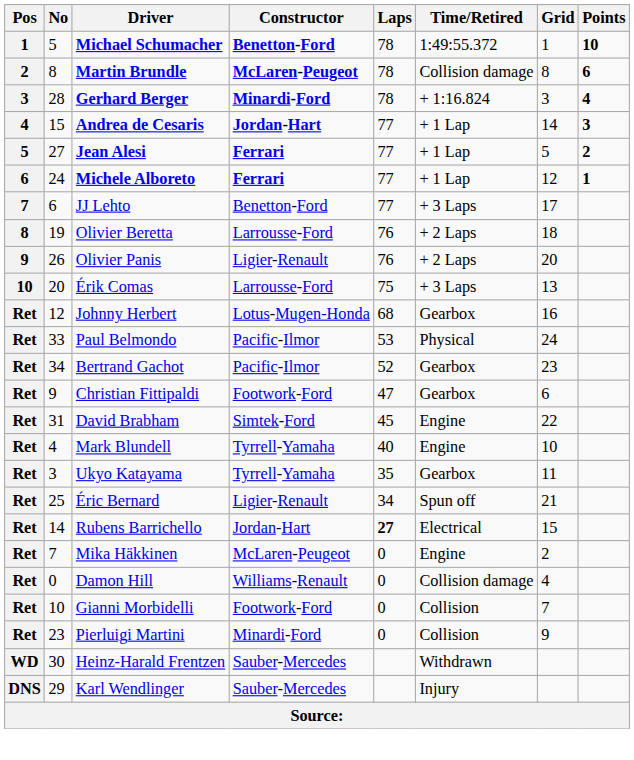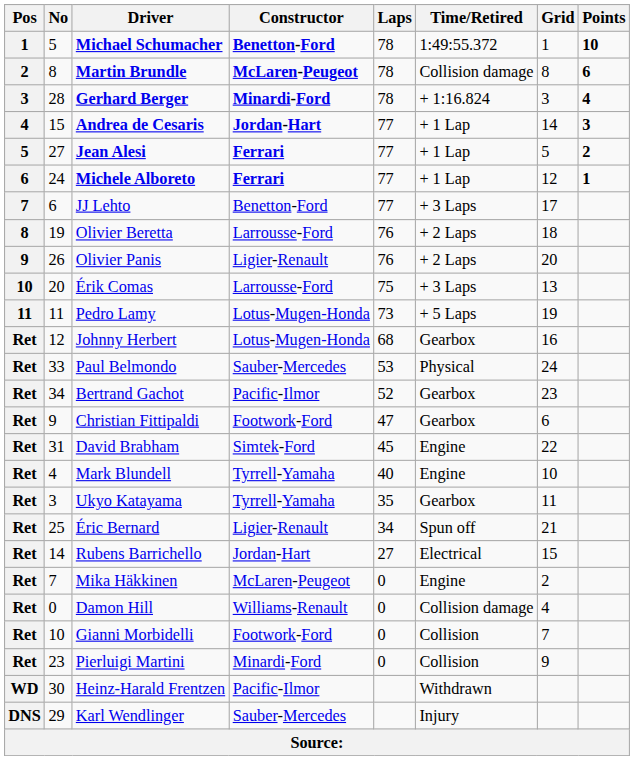 <table class="wikitable" style="font-size: 95%;">
 <tr>
 <th>Pos</th>
 <th>No</th>
 <th>Driver</th>
 <th>Constructor</th>
 <th>Laps</th>
 <th>Time/Retired</th>
 <th>Grid</th>
 <th>Points</th>
 </tr>
 <tr>
 <th>1</th>
 <td>5</td>
 <td> <strong><a href='#'>Michael Schumacher</a></strong></td>
 <td><strong><a href='#'>Benetton</a>-<a href='#'>Ford</a></strong></td>
 <td>78</td>
 <td>1:49:55.372</td>
 <td>1</td>
 <td><strong>10</strong></td>
 </tr>
 <tr>
 <th>2</th>
 <td>8</td>
 <td> <strong><a href='#'>Martin Brundle</a></strong></td>
 <td><strong><a href='#'>McLaren</a>-<a href='#'>Peugeot</a></strong></td>
 <td>78</td>
 <td>Collision damage</td>
 <td>8</td>
 <td><strong>6</strong></td>
 </tr>
 <tr>
 <th>3</th>
 <td>28</td>
 <td> <strong><a href='#'>Gerhard Berger</a></strong></td>
 <td><strong><a href='#'>Minardi</a>-<a href='#'>Ford</a></strong></td>
 <td>78</td>
 <td>+ 1:16.824</td>
 <td>3</td>
 <td><strong>4</strong></td>
 </tr>
 <tr>
 <th>4</th>
 <td>15</td>
 <td> <strong><a href='#'>Andrea de Cesaris</a></strong></td>
 <td><strong><a href='#'>Jordan</a>-<a href='#'>Hart</a></strong></td>
 <td>77</td>
 <td>+ 1 Lap</td>
 <td>14</td>
 <td><strong>3</strong></td>
 </tr>
 <tr>
 <th>5</th>
 <td>27</td>
 <td> <strong><a href='#'>Jean Alesi</a></strong></td>
 <td><strong><a href='#'>Ferrari</a></strong></td>
 <td>77</td>
 <td>+ 1 Lap</td>
 <td>5</td>
 <td><strong>2</strong></td>
 </tr>
 <tr>
 <th>6</th>
 <td>24</td>
 <td> <strong><a href='#'>Michele Alboreto</a></strong></td>
 <td><strong><a href='#'>Ferrari</a></strong></td>
 <td>77</td>
 <td>+ 1 Lap</td>
 <td>12</td>
 <td><strong>1</strong></td>
 </tr>
 <tr>
 <th>7</th>
 <td>6</td>
 <td> <a href='#'>JJ Lehto</a></td>
 <td><a href='#'>Benetton</a>-<a href='#'>Ford</a></td>
 <td>77</td>
 <td>+ 3 Laps</td>
 <td>17</td>
 <td> </td>
 </tr>
 <tr>
 <th>8</th>
 <td>19</td>
 <td> <a href='#'>Olivier Beretta</a></td>
 <td><a href='#'>Larrousse</a>-<a href='#'>Ford</a></td>
 <td>76</td>
 <td>+ 2 Laps</td>
 <td>18</td>
 <td> </td>
 </tr>
 <tr>
 <th>9</th>
 <td>26</td>
 <td> <a href='#'>Olivier Panis</a></td>
 <td><a href='#'>Ligier</a>-<a href='#'>Renault</a></td>
 <td>76</td>
 <td>+ 2 Laps</td>
 <td>20</td>
 <td> </td>
 </tr>
 <tr>
 <th>10</th>
 <td>20</td>
 <td> <a href='#'>Érik Comas</a></td>
 <td><a href='#'>Larrousse</a>-<a href='#'>Ford</a></td>
 <td>75</td>
 <td>+ 3 Laps</td>
 <td>13</td>
 <td> </td>
 </tr>
 <tr>
+<th>11</th>
+<td>11</td>
+<td> <a href='#'>Pedro Lamy</a></td>
+<td><a href='#'>Lotus</a>-<a href='#'>Mugen-Honda</a></td>
+<td>73</td>
+<td>+ 5 Laps</td>
+<td>19</td>
+<td> </td>
+</tr>
+<tr>
 <th>Ret</th>
 <td>12</td>
 <td> <a href='#'>Johnny Herbert</a></td>
 <td><a href='#'>Lotus</a>-<a href='#'>Mugen-Honda</a></td>
 <td>68</td>
 <td>Gearbox</td>
 <td>16</td>
 <td> </td>
 </tr>
 <tr>
 <th>Ret</th>
 <td>33</td>
 <td> <a href='#'>Paul Belmondo</a></td>
-<td><a href='#'>Pacific</a>-<a href='#'>Ilmor</a></td>
+<td><a href='#'>Sauber</a>-<a href='#'>Mercedes</a></td>
 <td>53</td>
 <td>Physical</td>
 <td>24</td>
 <td> </td>
 </tr>
 <tr>
 <th>Ret</th>
 <td>34</td>
 <td> <a href='#'>Bertrand Gachot</a></td>
 <td><a href='#'>Pacific</a>-<a href='#'>Ilmor</a></td>
 <td>52</td>
 <td>Gearbox</td>
 <td>23</td>
 <td> </td>
 </tr>
 <tr>
 <th>Ret</th>
 <td>9</td>
 <td> <a href='#'>Christian Fittipaldi</a></td>
 <td><a href='#'>Footwork</a>-<a href='#'>Ford</a></td>
 <td>47</td>
 <td>Gearbox</td>
 <td>6</td>
 <td> </td>
 </tr>
 <tr>
 <th>Ret</th>
 <td>31</td>
 <td> <a href='#'>David Brabham</a></td>
 <td><a href='#'>Simtek</a>-<a href='#'>Ford</a></td>
 <td>45</td>
 <td>Engine</td>
 <td>22</td>
 <td> </td>
 </tr>
 <tr>
 <th>Ret</th>
 <td>4</td>
 <td> <a href='#'>Mark Blundell</a></td>
 <td><a href='#'>Tyrrell</a>-<a href='#'>Yamaha</a></td>
 <td>40</td>
 <td>Engine</td>
 <td>10</td>
 <td> </td>
 </tr>
 <tr>
 <th>Ret</th>
 <td>3</td>
 <td> <a href='#'>Ukyo Katayama</a></td>
 <td><a href='#'>Tyrrell</a>-<a href='#'>Yamaha</a></td>
 <td>35</td>
 <td>Gearbox</td>
 <td>11</td>
 <td> </td>
 </tr>
 <tr>
 <th>Ret</th>
 <td>25</td>
 <td> <a href='#'>Éric Bernard</a></td>
 <td><a href='#'>Ligier</a>-<a href='#'>Renault</a></td>
 <td>34</td>
 <td>Spun off</td>
 <td>21</td>
 <td> </td>
 </tr>
 <tr>
 <th>Ret</th>
 <td>14</td>
 <td> <a href='#'>Rubens Barrichello</a></td>
 <td><a href='#'>Jordan</a>-<a href='#'>Hart</a></td>
-<td><strong>27</strong></td>
+<td>27</td>
 <td>Electrical</td>
 <td>15</td>
 <td> </td>
 </tr>
 <tr>
 <th>Ret</th>
 <td>7</td>
 <td> <a href='#'>Mika Häkkinen</a></td>
 <td><a href='#'>McLaren</a>-<a href='#'>Peugeot</a></td>
 <td>0</td>
 <td>Engine</td>
 <td>2</td>
 <td> </td>
 </tr>
 <tr>
 <th>Ret</th>
 <td>0</td>
 <td> <a href='#'>Damon Hill</a></td>
 <td><a href='#'>Williams</a>-<a href='#'>Renault</a></td>
 <td>0</td>
 <td>Collision damage</td>
 <td>4</td>
 <td> </td>
 </tr>
 <tr>
 <th>Ret</th>
 <td>10</td>
 <td> <a href='#'>Gianni Morbidelli</a></td>
 <td><a href='#'>Footwork</a>-<a href='#'>Ford</a></td>
 <td>0</td>
 <td>Collision</td>
 <td>7</td>
 <td> </td>
 </tr>
 <tr>
 <th>Ret</th>
 <td>23</td>
 <td> <a href='#'>Pierluigi Martini</a></td>
 <td><a href='#'>Minardi</a>-<a href='#'>Ford</a></td>
 <td>0</td>
 <td>Collision</td>
 <td>9</td>
 <td> </td>
 </tr>
 <tr>
 <th>WD</th>
 <td>30</td>
 <td> <a href='#'>Heinz-Harald Frentzen</a></td>
-<td><a href='#'>Sauber</a>-<a href='#'>Mercedes</a></td>
+<td><a href='#'>Pacific</a>-<a href='#'>Ilmor</a></td>
 <td> </td>
 <td>Withdrawn</td>
 <td></td>
 <td> </td>
 </tr>
 <tr>
 <th>DNS</th>
 <td>29</td>
 <td> <a href='#'>Karl Wendlinger</a></td>
 <td><a href='#'>Sauber</a>-<a href='#'>Mercedes</a></td>
 <td> </td>
 <td>Injury</td>
 <td></td>
 <td> </td>
 </tr>
 <tr>
 <th colspan="8">Source:</th>
 </tr>
 </table>
